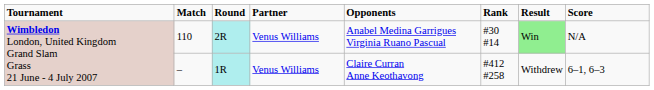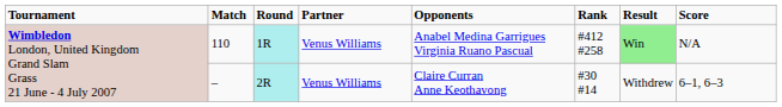 <table class="wikitable">
 <tr style="font-weight:bold">
 <td style="width:250px;">Tournament</td>
 <td style="width:50px;">Match</td>
 <td style="width:50px;">Round</td>
 <td style="width:135px;">Partner</td>
 <td style="width:200px;">Opponents</td>
 <td style="width:50px;">Rank</td>
 <td style="width:50px;">Result</td>
 <td style="width:120px;">Score</td>
 </tr>
 <tr>
 <td rowspan="2"  style="background:#e5d1cb; text-align:left; vertical-align:top;"><strong><a href='#'>Wimbledon</a></strong><br> London, United Kingdom <br>Grand Slam <br> Grass <br> 21 June - 4 July 2007</td>
 <td>110</td>
-<td style="background:#afeeee;">2R</td>
+<td style="background:#afeeee;">1R</td>
 <td> <a href='#'>Venus Williams</a></td>
 <td> <a href='#'>Anabel Medina Garrigues</a><br> <a href='#'>Virginia Ruano Pascual</a></td>
-<td>#30<br>#14</td>
+<td>#412<br>#258</td>
 <td bgcolor=lightgreen>Win</td>
 <td>N/A</td>
 </tr>
 <tr>
 <td>–</td>
-<td style="background:#afeeee;">1R</td>
+<td style="background:#afeeee;">2R</td>
 <td> <a href='#'>Venus Williams</a></td>
 <td> <a href='#'>Claire Curran</a><br> <a href='#'>Anne Keothavong</a></td>
-<td>#412<br>#258</td>
+<td>#30<br>#14</td>
 <td>Withdrew</td>
 <td>6–1, 6–3</td>
 </tr>
 </table>
